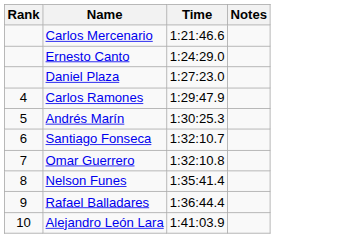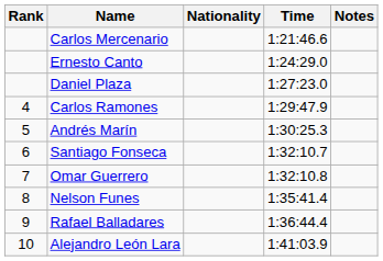 <table class="wikitable sortable" style="text-align:center">
 <tr>
 <th>Rank</th>
 <th>Name</th>
+<th>Nationality</th>
 <th>Time</th>
 <th>Notes</th>
 </tr>
 <tr>
 <td align=center></td>
 <td align=left><a href='#'>Carlos Mercenario</a></td>
+<td align=left></td>
 <td>1:21:46.6</td>
 <td></td>
 </tr>
 <tr>
 <td align=center></td>
 <td align=left><a href='#'>Ernesto Canto</a></td>
+<td align=left></td>
 <td>1:24:29.0</td>
 <td></td>
 </tr>
 <tr>
 <td align=center></td>
 <td align=left><a href='#'>Daniel Plaza</a></td>
+<td align=left></td>
 <td>1:27:23.0</td>
 <td></td>
 </tr>
 <tr>
 <td align=center>4</td>
 <td align=left><a href='#'>Carlos Ramones</a></td>
+<td align=left></td>
 <td>1:29:47.9</td>
 <td></td>
 </tr>
 <tr>
 <td align=center>5</td>
 <td align=left><a href='#'>Andrés Marín</a></td>
+<td align=left></td>
 <td>1:30:25.3</td>
 <td></td>
 </tr>
 <tr>
 <td align=center>6</td>
 <td align=left><a href='#'>Santiago Fonseca</a></td>
+<td align=left></td>
 <td>1:32:10.7</td>
 <td></td>
 </tr>
 <tr>
 <td align=center>7</td>
 <td align=left><a href='#'>Omar Guerrero</a></td>
+<td align=left></td>
 <td>1:32:10.8</td>
 <td></td>
 </tr>
 <tr>
 <td align=center>8</td>
 <td align=left><a href='#'>Nelson Funes</a></td>
+<td align=left></td>
 <td>1:35:41.4</td>
 <td></td>
 </tr>
 <tr>
 <td align=center>9</td>
 <td align=left><a href='#'>Rafael Balladares</a></td>
+<td align=left></td>
 <td>1:36:44.4</td>
 <td></td>
 </tr>
 <tr>
 <td align=center>10</td>
 <td align=left><a href='#'>Alejandro León Lara</a></td>
+<td align=left></td>
 <td>1:41:03.9</td>
 <td></td>
 </tr>
 </table>
